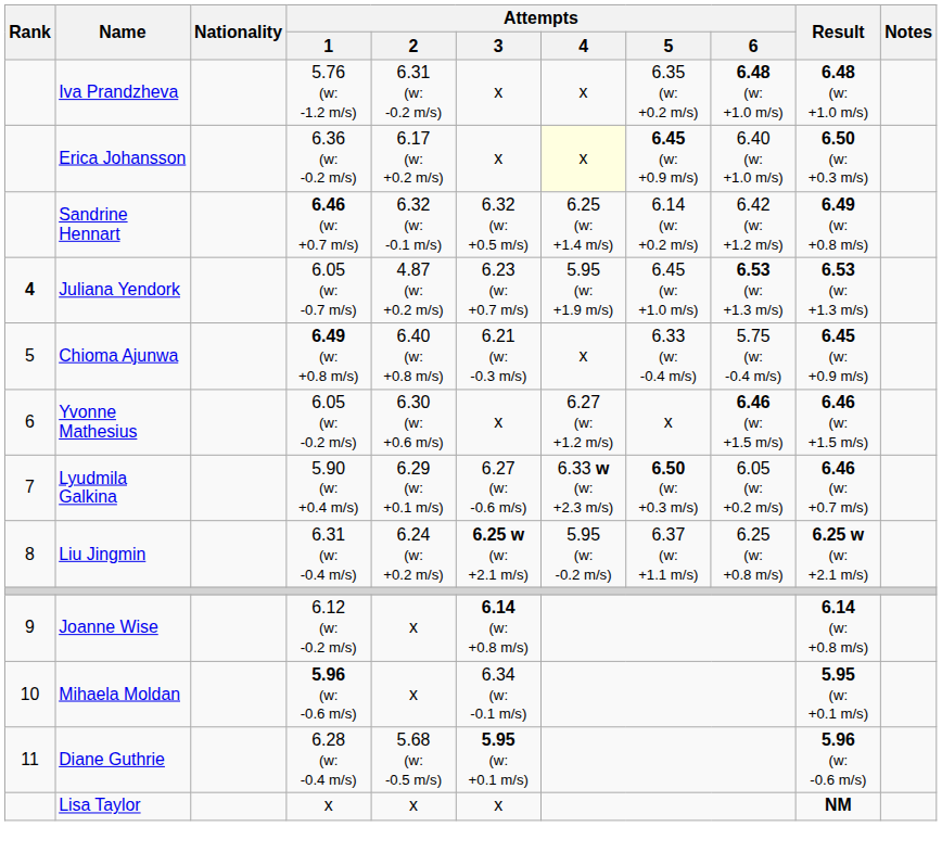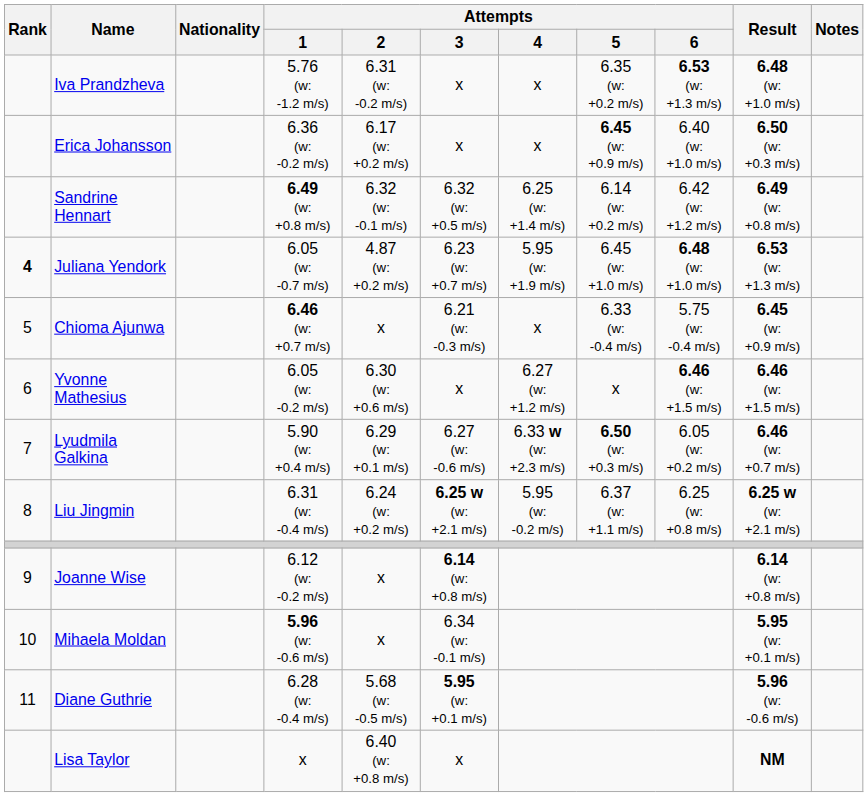 <table class="wikitable sortable" style="text-align:center">
 <tr>
 <th rowspan=2>Rank</th>
 <th rowspan=2>Name</th>
 <th rowspan=2>Nationality</th>
 <th colspan=6>Attempts</th>
 <th rowspan=2>Result</th>
 <th rowspan=2>Notes</th>
 </tr>
 <tr>
 <th>1</th>
 <th>2</th>
 <th>3</th>
 <th>4</th>
 <th>5</th>
 <th>6</th>
 </tr>
 <tr>
 <td></td>
 <td align=left><a href='#'>Iva Prandzheva</a></td>
 <td align=left></td>
 <td>5.76<br><small>(w: -1.2 m/s)</small></td>
 <td>6.31<br><small>(w: -0.2 m/s)</small></td>
 <td>x</td>
 <td>x</td>
 <td>6.35<br><small>(w: +0.2 m/s)</small></td>
-<td><strong>6.48</strong><br><small>(w: +1.0 m/s)</small></td>
+<td><strong>6.53</strong><br><small>(w: +1.3 m/s)</small></td>
 <td><strong>6.48</strong> <br><small>(w: +1.0 m/s)</small></td>
 <td></td>
 </tr>
 <tr>
 <td></td>
 <td align=left><a href='#'>Erica Johansson</a></td>
 <td align=left></td>
 <td>6.36<br><small>(w: -0.2 m/s)</small></td>
 <td>6.17<br><small>(w: +0.2 m/s)</small></td>
 <td>x</td>
-<td style="background: lightyellow;">x</td>
+<td>x</td>
 <td><strong>6.45</strong><br><small>(w: +0.9 m/s)</small></td>
 <td>6.40<br><small>(w: +1.0 m/s)</small></td>
 <td><strong>6.50</strong> <br><small>(w: +0.3 m/s)</small></td>
 <td></td>
 </tr>
 <tr>
 <td></td>
 <td align=left><a href='#'>Sandrine Hennart</a></td>
 <td align=left></td>
-<td><strong>6.46</strong><br><small>(w: +0.7 m/s)</small></td>
+<td><strong>6.49</strong><br><small>(w: +0.8 m/s)</small></td>
 <td>6.32<br><small>(w: -0.1 m/s)</small></td>
 <td>6.32<br><small>(w: +0.5 m/s)</small></td>
 <td>6.25<br><small>(w: +1.4 m/s)</small></td>
 <td>6.14<br><small>(w: +0.2 m/s)</small></td>
 <td>6.42<br><small>(w: +1.2 m/s)</small></td>
 <td><strong>6.49</strong> <br><small>(w: +0.8 m/s)</small></td>
 <td></td>
 </tr>
 <tr>
 <td><strong>4</strong></td>
 <td align=left><a href='#'>Juliana Yendork</a></td>
 <td align=left></td>
 <td>6.05<br><small>(w: -0.7 m/s)</small></td>
 <td>4.87<br><small>(w: +0.2 m/s)</small></td>
 <td>6.23<br><small>(w: +0.7 m/s)</small></td>
 <td>5.95<br><small>(w: +1.9 m/s)</small></td>
 <td>6.45<br><small>(w: +1.0 m/s)</small></td>
-<td><strong>6.53</strong><br><small>(w: +1.3 m/s)</small></td>
+<td><strong>6.48</strong><br><small>(w: +1.0 m/s)</small></td>
 <td><strong>6.53</strong> <br><small>(w: +1.3 m/s)</small></td>
 <td></td>
 </tr>
 <tr>
 <td>5</td>
 <td align=left><a href='#'>Chioma Ajunwa</a></td>
 <td align=left></td>
-<td><strong>6.49</strong><br><small>(w: +0.8 m/s)</small></td>
-<td>6.40<br><small>(w: +0.8 m/s)</small></td>
+<td><strong>6.46</strong><br><small>(w: +0.7 m/s)</small></td>
+<td>x</td>
 <td>6.21<br><small>(w: -0.3 m/s)</small></td>
 <td>x</td>
 <td>6.33<br><small>(w: -0.4 m/s)</small></td>
 <td>5.75<br><small>(w: -0.4 m/s)</small></td>
 <td><strong>6.45</strong> <br><small>(w: +0.9 m/s)</small></td>
 <td></td>
 </tr>
 <tr>
 <td>6</td>
 <td align=left><a href='#'>Yvonne Mathesius</a></td>
 <td align=left></td>
 <td>6.05<br><small>(w: -0.2 m/s)</small></td>
 <td>6.30<br><small>(w: +0.6 m/s)</small></td>
 <td>x</td>
 <td>6.27<br><small>(w: +1.2 m/s)</small></td>
 <td>x</td>
 <td><strong>6.46</strong><br><small>(w: +1.5 m/s)</small></td>
 <td><strong>6.46</strong> <br><small>(w: +1.5 m/s)</small></td>
 <td></td>
 </tr>
 <tr>
 <td>7</td>
 <td align=left><a href='#'>Lyudmila Galkina</a></td>
 <td align=left></td>
 <td>5.90<br><small>(w: +0.4 m/s)</small></td>
 <td>6.29<br><small>(w: +0.1 m/s)</small></td>
 <td>6.27<br><small>(w: -0.6 m/s)</small></td>
 <td>6.33 <strong>w</strong> <br><small>(w: +2.3 m/s)</small></td>
 <td><strong>6.50</strong><br><small>(w: +0.3 m/s)</small></td>
 <td>6.05<br><small>(w: +0.2 m/s)</small></td>
 <td><strong>6.46</strong> <br><small>(w: +0.7 m/s)</small></td>
 <td></td>
 </tr>
 <tr>
 <td>8</td>
 <td align=left><a href='#'>Liu Jingmin</a></td>
 <td align=left></td>
 <td>6.31<br><small>(w: -0.4 m/s)</small></td>
 <td>6.24<br><small>(w: +0.2 m/s)</small></td>
 <td><strong>6.25</strong> <strong>w</strong> <br><small>(w: +2.1 m/s)</small></td>
 <td>5.95<br><small>(w: -0.2 m/s)</small></td>
 <td>6.37<br><small>(w: +1.1 m/s)</small></td>
 <td>6.25<br><small>(w: +0.8 m/s)</small></td>
 <td><strong>6.25</strong>  <strong>w</strong> <br><small>(w: +2.1 m/s)</small></td>
 <td></td>
 </tr>
 <tr>
 <td colspan=11 bgcolor=lightgray></td>
 </tr>
 <tr>
 <td>9</td>
 <td align=left><a href='#'>Joanne Wise</a></td>
 <td align=left></td>
 <td>6.12<br><small>(w: -0.2 m/s)</small></td>
 <td>x</td>
 <td><strong>6.14</strong><br><small>(w: +0.8 m/s)</small></td>
 <td colspan=3></td>
 <td><strong>6.14</strong> <br><small>(w: +0.8 m/s)</small></td>
 <td></td>
 </tr>
 <tr>
 <td>10</td>
 <td align=left><a href='#'>Mihaela Moldan</a></td>
 <td align=left></td>
 <td><strong>5.96</strong><br><small>(w: -0.6 m/s)</small></td>
 <td>x</td>
 <td>6.34<br><small>(w: -0.1 m/s)</small></td>
 <td colspan=3></td>
 <td><strong>5.95</strong> <br><small>(w: +0.1 m/s)</small></td>
 <td></td>
 </tr>
 <tr>
 <td>11</td>
 <td align=left><a href='#'>Diane Guthrie</a></td>
 <td align=left></td>
 <td>6.28<br><small>(w: -0.4 m/s)</small></td>
 <td>5.68<br><small>(w: -0.5 m/s)</small></td>
 <td><strong>5.95</strong><br><small>(w: +0.1 m/s)</small></td>
 <td colspan=3></td>
 <td><strong>5.96</strong> <br><small>(w: -0.6 m/s)</small></td>
 <td></td>
 </tr>
 <tr>
 <td></td>
 <td align=left><a href='#'>Lisa Taylor</a></td>
 <td align=left></td>
 <td>x</td>
-<td>x</td>
+<td>6.40<br><small>(w: +0.8 m/s)</small></td>
 <td>x</td>
 <td colspan=3></td>
 <td><strong>NM</strong></td>
 <td></td>
 </tr>
 </table>
